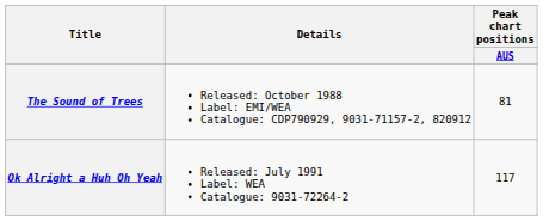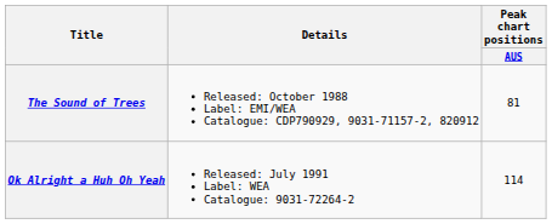 <table class="wikitable plainrowheaders">
 <tr>
 <th rowspan="2">Title</th>
 <th rowspan="2">Details</th>
 <th>Peak chart positions</th>
 </tr>
 <tr>
 <th scope="col" style="width:3em; font-size:90%"><a href='#'>AUS</a><br></th>
 </tr>
 <tr>
 <th scope="row"><em><a href='#'>The Sound of Trees</a></em></th>
 <td><br><ul><li>Released: October 1988</li><li>Label: EMI/WEA</li><li>Catalogue: CDP790929, 9031-71157-2, 820912</li></ul></td>
 <td align="center">81</td>
 </tr>
 <tr>
 <th scope="row"><em><a href='#'>Ok Alright a Huh Oh Yeah</a></em></th>
 <td><br><ul><li>Released: July 1991</li><li>Label: WEA</li><li>Catalogue: 9031-72264-2</li></ul></td>
-<td align="center">117</td>
+<td align="center">114</td>
 </tr>
 </table>
